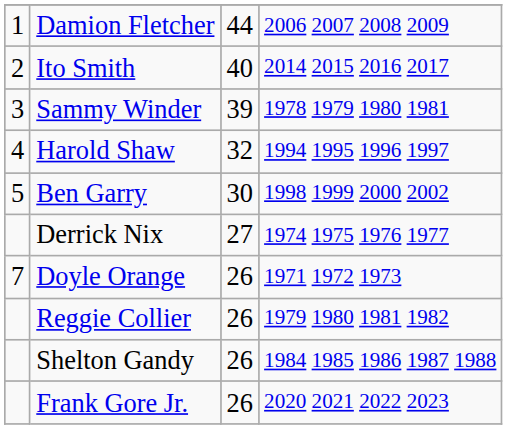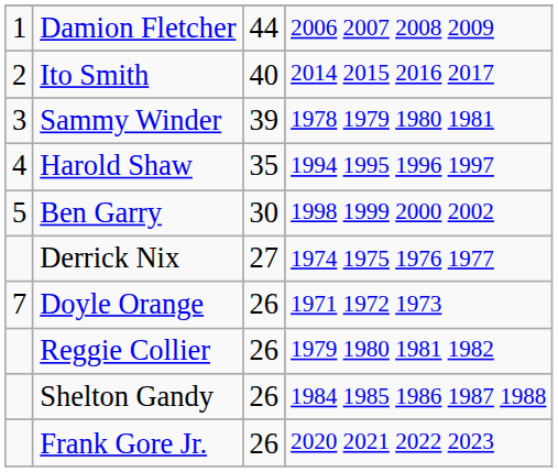 <table class="wikitable">
 <tr>
 </tr>
 <tr>
 <td>1</td>
 <td><a href='#'>Damion Fletcher</a></td>
 <td>44</td>
 <td style="font-size:80%;"><a href='#'>2006</a> <a href='#'>2007</a> <a href='#'>2008</a> <a href='#'>2009</a></td>
 </tr>
 <tr>
 <td>2</td>
 <td><a href='#'>Ito Smith</a></td>
 <td>40</td>
 <td style="font-size:80%;"><a href='#'>2014</a> <a href='#'>2015</a> <a href='#'>2016</a> <a href='#'>2017</a></td>
 </tr>
 <tr>
 <td>3</td>
 <td><a href='#'>Sammy Winder</a></td>
 <td>39</td>
 <td style="font-size:80%;"><a href='#'>1978</a> <a href='#'>1979</a> <a href='#'>1980</a> <a href='#'>1981</a></td>
 </tr>
 <tr>
 <td>4</td>
 <td><a href='#'>Harold Shaw</a></td>
-<td>32</td>
+<td>35</td>
 <td style="font-size:80%;"><a href='#'>1994</a> <a href='#'>1995</a> <a href='#'>1996</a> <a href='#'>1997</a></td>
 </tr>
 <tr>
 <td>5</td>
 <td><a href='#'>Ben Garry</a></td>
 <td>30</td>
 <td style="font-size:80%;"><a href='#'>1998</a> <a href='#'>1999</a> <a href='#'>2000</a> <a href='#'>2002</a></td>
 </tr>
 <tr>
 <td></td>
 <td>Derrick Nix</td>
 <td>27</td>
 <td style="font-size:80%;"><a href='#'>1974</a> <a href='#'>1975</a> <a href='#'>1976</a> <a href='#'>1977</a></td>
 </tr>
 <tr>
 <td>7</td>
 <td><a href='#'>Doyle Orange</a></td>
 <td>26</td>
 <td style="font-size:80%;"><a href='#'>1971</a> <a href='#'>1972</a> <a href='#'>1973</a></td>
 </tr>
 <tr>
 <td></td>
 <td><a href='#'>Reggie Collier</a></td>
 <td>26</td>
 <td style="font-size:80%;"><a href='#'>1979</a> <a href='#'>1980</a> <a href='#'>1981</a> <a href='#'>1982</a></td>
 </tr>
 <tr>
 <td></td>
 <td>Shelton Gandy</td>
 <td>26</td>
 <td style="font-size:80%;"><a href='#'>1984</a> <a href='#'>1985</a> <a href='#'>1986</a> <a href='#'>1987</a> <a href='#'>1988</a></td>
 </tr>
 <tr>
 <td></td>
 <td><a href='#'>Frank Gore Jr.</a></td>
 <td>26</td>
 <td style="font-size:80%;"><a href='#'>2020</a> <a href='#'>2021</a> <a href='#'>2022</a> <a href='#'>2023</a></td>
 </tr>
 </table>
